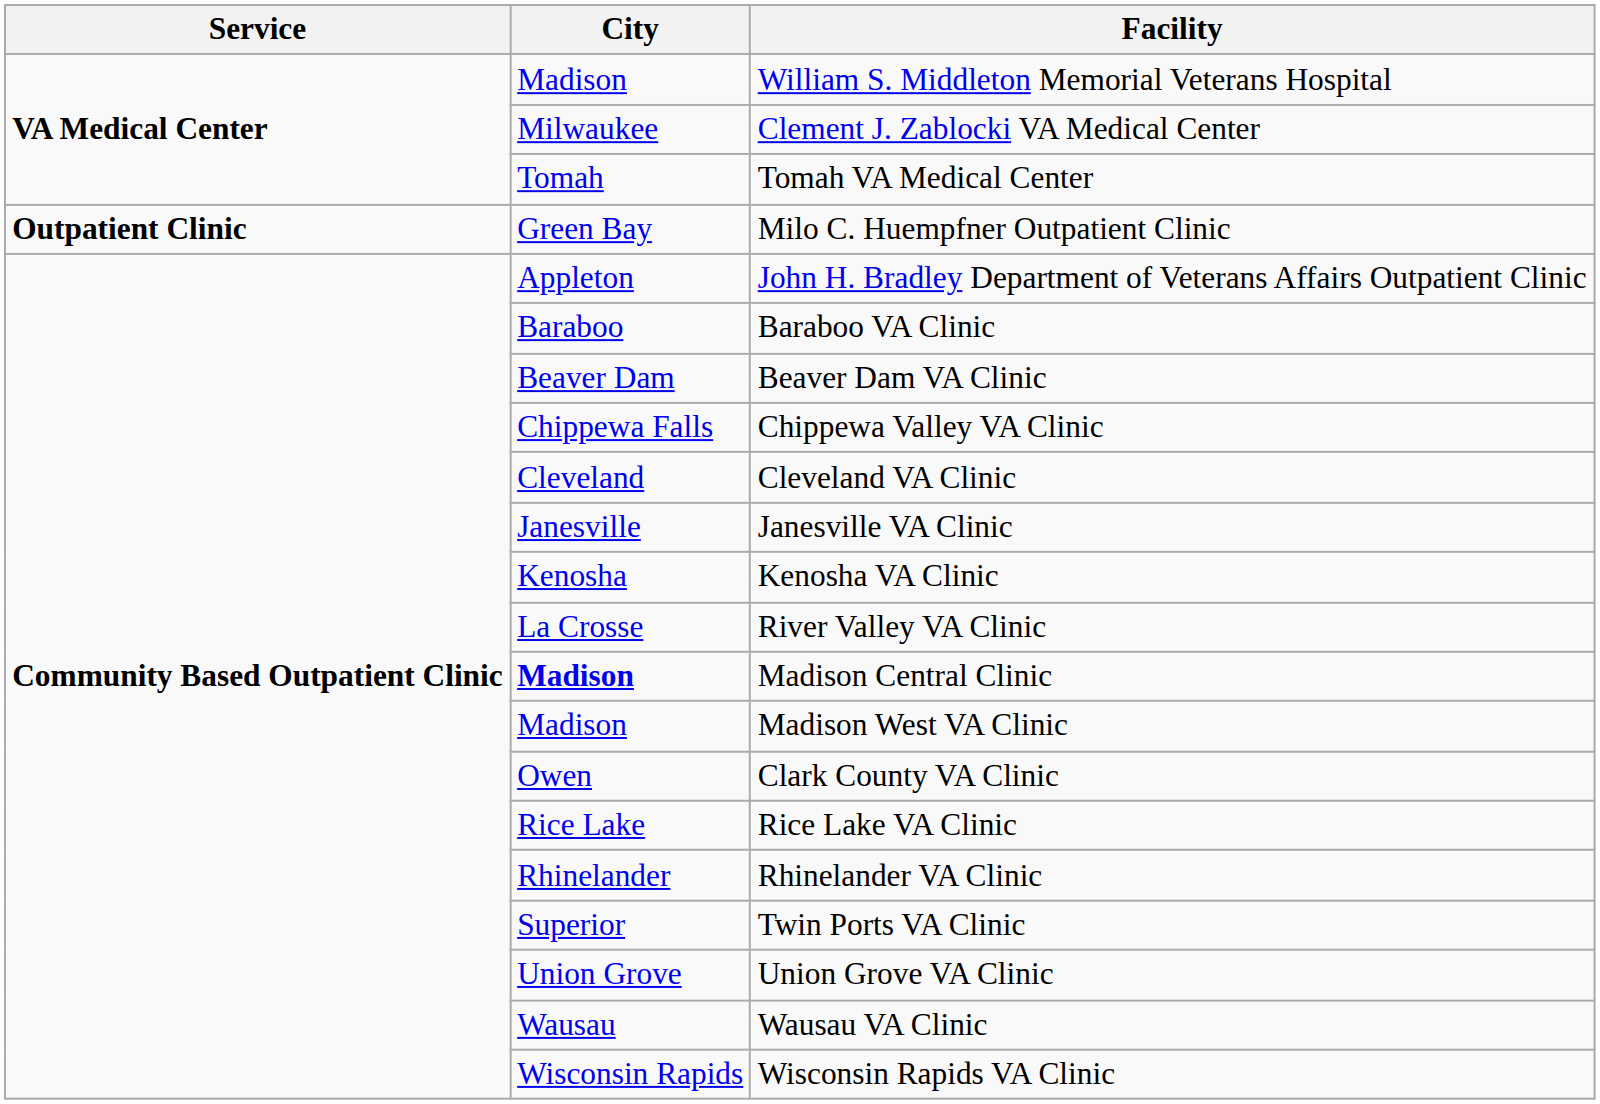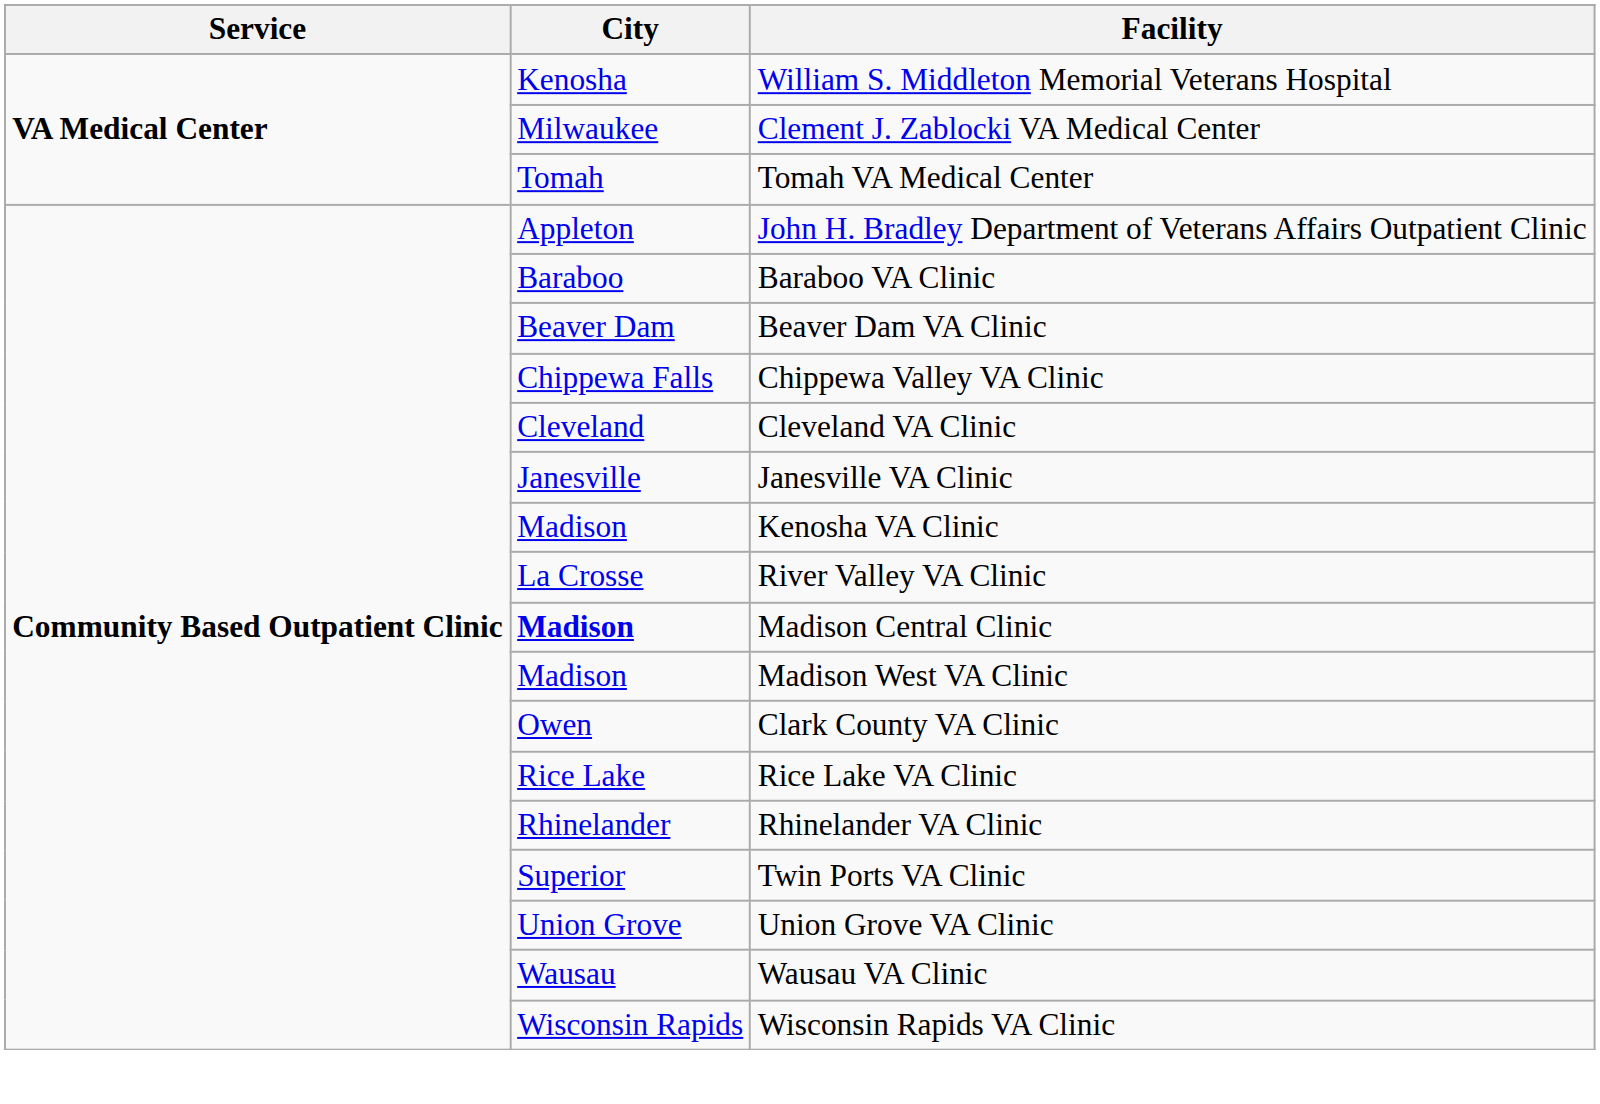 <table class="wikitable">
 <tr>
 <th>Service</th>
 <th>City</th>
 <th>Facility</th>
 </tr>
 <tr>
 <td rowspan=3><strong>VA Medical Center</strong></td>
-<td><a href='#'>Madison</a></td>
+<td><a href='#'>Kenosha</a></td>
 <td><a href='#'>William S. Middleton</a> Memorial Veterans Hospital</td>
 </tr>
 <tr>
 <td><a href='#'>Milwaukee</a></td>
 <td><a href='#'>Clement J. Zablocki</a> VA Medical Center</td>
 </tr>
 <tr>
 <td><a href='#'>Tomah</a></td>
 <td>Tomah VA Medical Center</td>
-</tr>
-<tr>
-<td rowspan=1><strong>Outpatient Clinic</strong></td>
-<td><a href='#'>Green Bay</a></td>
-<td>Milo C. Huempfner Outpatient Clinic</td>
 </tr>
 <tr>
 <td rowspan=17><strong>Community Based Outpatient Clinic</strong></td>
 <td><a href='#'>Appleton</a></td>
 <td><a href='#'>John H. Bradley</a> Department of Veterans Affairs Outpatient Clinic</td>
 </tr>
 <tr>
 <td><a href='#'>Baraboo</a></td>
 <td>Baraboo VA Clinic</td>
 </tr>
 <tr>
 <td><a href='#'>Beaver Dam</a></td>
 <td>Beaver Dam VA Clinic</td>
 </tr>
 <tr>
 <td><a href='#'>Chippewa Falls</a></td>
 <td>Chippewa Valley VA Clinic</td>
 </tr>
 <tr>
 <td><a href='#'>Cleveland</a></td>
 <td>Cleveland VA Clinic</td>
 </tr>
 <tr>
 <td><a href='#'>Janesville</a></td>
 <td>Janesville VA Clinic</td>
 </tr>
 <tr>
-<td><a href='#'>Kenosha</a></td>
+<td><a href='#'>Madison</a></td>
 <td>Kenosha VA Clinic</td>
 </tr>
 <tr>
 <td><a href='#'>La Crosse</a></td>
 <td>River Valley VA Clinic</td>
 </tr>
 <tr>
 <td><strong><a href='#'>Madison</a></strong></td>
 <td>Madison Central Clinic</td>
 </tr>
 <tr>
 <td><a href='#'>Madison</a></td>
 <td>Madison West VA Clinic</td>
 </tr>
 <tr>
 <td><a href='#'>Owen</a></td>
 <td>Clark County VA Clinic</td>
 </tr>
 <tr>
 <td><a href='#'>Rice Lake</a></td>
 <td>Rice Lake VA Clinic</td>
 </tr>
 <tr>
 <td><a href='#'>Rhinelander</a></td>
 <td>Rhinelander VA Clinic</td>
 </tr>
 <tr>
 <td><a href='#'>Superior</a></td>
 <td>Twin Ports VA Clinic</td>
 </tr>
 <tr>
 <td><a href='#'>Union Grove</a></td>
 <td>Union Grove VA Clinic</td>
 </tr>
 <tr>
 <td><a href='#'>Wausau</a></td>
 <td>Wausau VA Clinic</td>
 </tr>
 <tr>
 <td><a href='#'>Wisconsin Rapids</a></td>
 <td>Wisconsin Rapids VA Clinic</td>
 </tr>
 </table>
